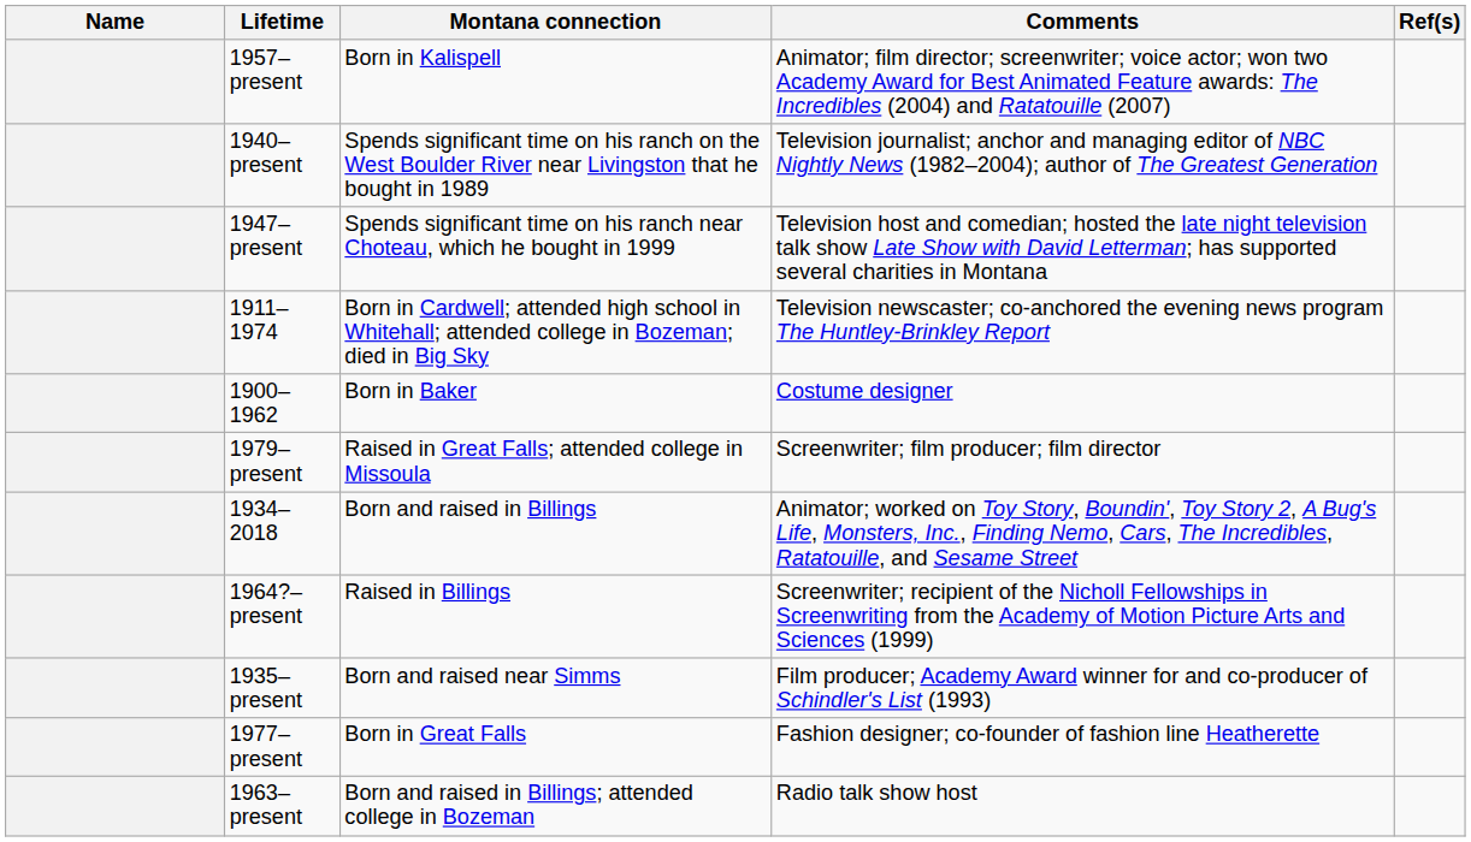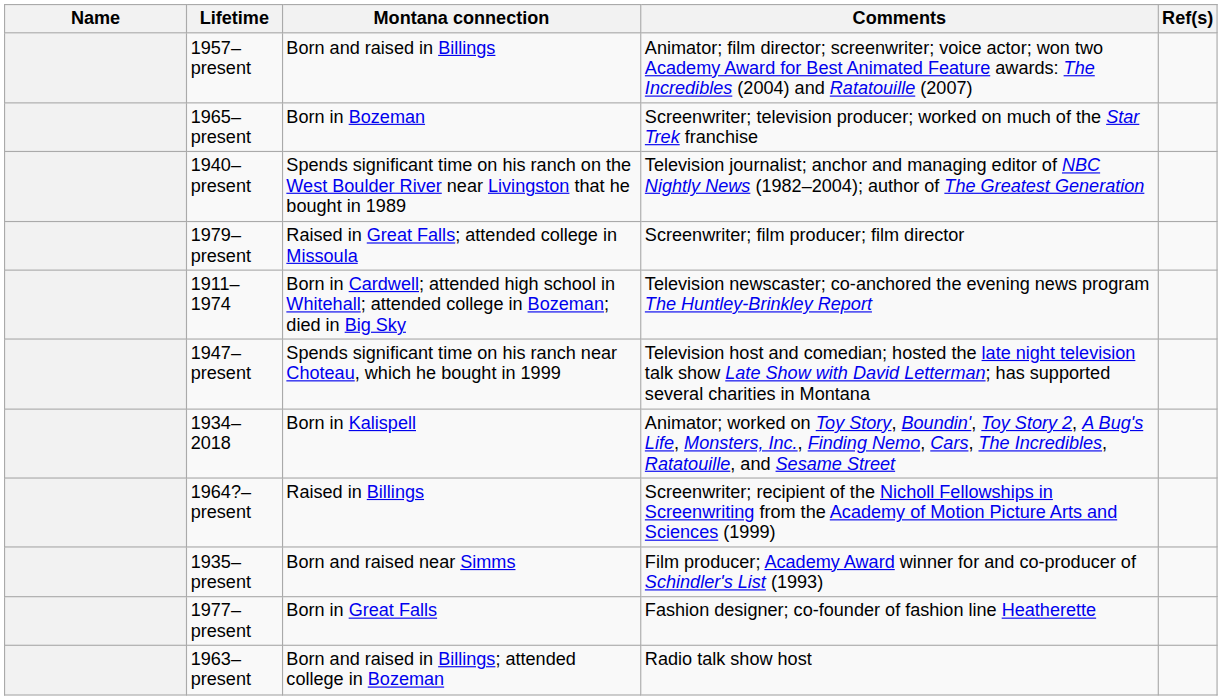 <table class="sortable wikitable plainrowheaders" width="85%">
 <tr>
 <th width="15%" scope="col">Name</th>
 <th scope="col">Lifetime</th>
 <th class="unsortable" scope="col">Montana connection</th>
 <th class="unsortable" scope="col">Comments</th>
 <th class="unsortable" width="2%" scope="col">Ref(s)</th>
 </tr>
 <tr valign="top">
 <th scope="row"></th>
 <td>1957–present</td>
-<td>Born in <a href='#'>Kalispell</a></td>
+<td>Born and raised in <a href='#'>Billings</a></td>
 <td>Animator; film director; screenwriter; voice actor; won two <a href='#'>Academy Award for Best Animated Feature</a> awards: <em><a href='#'>The Incredibles</a></em> (2004) and <em><a href='#'>Ratatouille</a></em> (2007)</td>
+<td align="center"></td>
+</tr>
+<tr valign="top">
+<th scope="row"></th>
+<td>1965–present</td>
+<td>Born in <a href='#'>Bozeman</a></td>
+<td>Screenwriter; television producer; worked on much of the <em><a href='#'>Star Trek</a></em> franchise</td>
 <td align="center"></td>
 </tr>
 <tr valign="top">
 <th scope="row"></th>
 <td>1940–present</td>
 <td>Spends significant time on his ranch on the <a href='#'>West Boulder River</a> near <a href='#'>Livingston</a> that he bought in 1989</td>
 <td>Television journalist; anchor and managing editor of <em><a href='#'>NBC Nightly News</a></em> (1982–2004); author of <em><a href='#'>The Greatest Generation</a></em></td>
 <td align="center"></td>
 </tr>
 <tr valign="top">
 <th scope="row"></th>
-<td>1947–present</td>
-<td>Spends significant time on his ranch near <a href='#'>Choteau</a>, which he bought in 1999</td>
-<td>Television host and comedian; hosted the <a href='#'>late night television</a> talk show <em><a href='#'>Late Show with David Letterman</a></em>; has supported several charities in Montana</td>
+<td>1979–present</td>
+<td>Raised in <a href='#'>Great Falls</a>; attended college in <a href='#'>Missoula</a></td>
+<td>Screenwriter; film producer; film director</td>
 <td align="center"></td>
 </tr>
 <tr valign="top">
 <th scope="row"></th>
 <td>1911–1974</td>
 <td>Born in <a href='#'>Cardwell</a>; attended high school in <a href='#'>Whitehall</a>; attended college in <a href='#'>Bozeman</a>; died in <a href='#'>Big Sky</a></td>
 <td>Television newscaster; co-anchored the evening news program <em><a href='#'>The Huntley-Brinkley Report</a></em></td>
 <td align="center"></td>
 </tr>
 <tr valign="top">
 <th scope="row"></th>
-<td>1900–1962</td>
-<td>Born in <a href='#'>Baker</a></td>
-<td><a href='#'>Costume designer</a></td>
-<td align="center"></td>
-</tr>
-<tr valign="top">
-<th scope="row"></th>
-<td>1979–present</td>
-<td>Raised in <a href='#'>Great Falls</a>; attended college in <a href='#'>Missoula</a></td>
-<td>Screenwriter; film producer; film director</td>
+<td>1947–present</td>
+<td>Spends significant time on his ranch near <a href='#'>Choteau</a>, which he bought in 1999</td>
+<td>Television host and comedian; hosted the <a href='#'>late night television</a> talk show <em><a href='#'>Late Show with David Letterman</a></em>; has supported several charities in Montana</td>
 <td align="center"></td>
 </tr>
 <tr valign="top">
 <th scope="row"></th>
 <td>1934–2018</td>
-<td>Born and raised in <a href='#'>Billings</a></td>
+<td>Born in <a href='#'>Kalispell</a></td>
 <td>Animator; worked on <em><a href='#'>Toy Story</a></em>, <em><a href='#'>Boundin'</a></em>, <em><a href='#'>Toy Story 2</a></em>, <em><a href='#'>A Bug's Life</a></em>, <em><a href='#'>Monsters, Inc.</a></em>, <em><a href='#'>Finding Nemo</a></em>, <em><a href='#'>Cars</a></em>, <em><a href='#'>The Incredibles</a></em>, <em><a href='#'>Ratatouille</a></em>, and <em><a href='#'>Sesame Street</a></em></td>
 <td align="center"></td>
 </tr>
 <tr valign="top">
 <th scope="row"></th>
 <td>1964?–present</td>
 <td>Raised in <a href='#'>Billings</a></td>
 <td>Screenwriter; recipient of the <a href='#'>Nicholl Fellowships in Screenwriting</a> from the <a href='#'>Academy of Motion Picture Arts and Sciences</a> (1999)</td>
 <td align="center"></td>
 </tr>
 <tr valign="top">
 <th scope="row"></th>
 <td>1935–present</td>
 <td>Born and raised near <a href='#'>Simms</a></td>
 <td>Film producer; <a href='#'>Academy Award</a> winner for and co-producer of <em><a href='#'>Schindler's List</a></em> (1993)</td>
 <td align="center"></td>
 </tr>
 <tr valign="top">
 <th scope="row"></th>
 <td>1977–present</td>
 <td>Born in <a href='#'>Great Falls</a></td>
 <td>Fashion designer; co-founder of fashion line <a href='#'>Heatherette</a></td>
 <td align="center"></td>
 </tr>
 <tr valign="top">
 <th scope="row"></th>
 <td>1963–present</td>
 <td>Born and raised in <a href='#'>Billings</a>; attended college in <a href='#'>Bozeman</a></td>
 <td>Radio talk show host</td>
 <td align="center"></td>
 </tr>
 </table>
